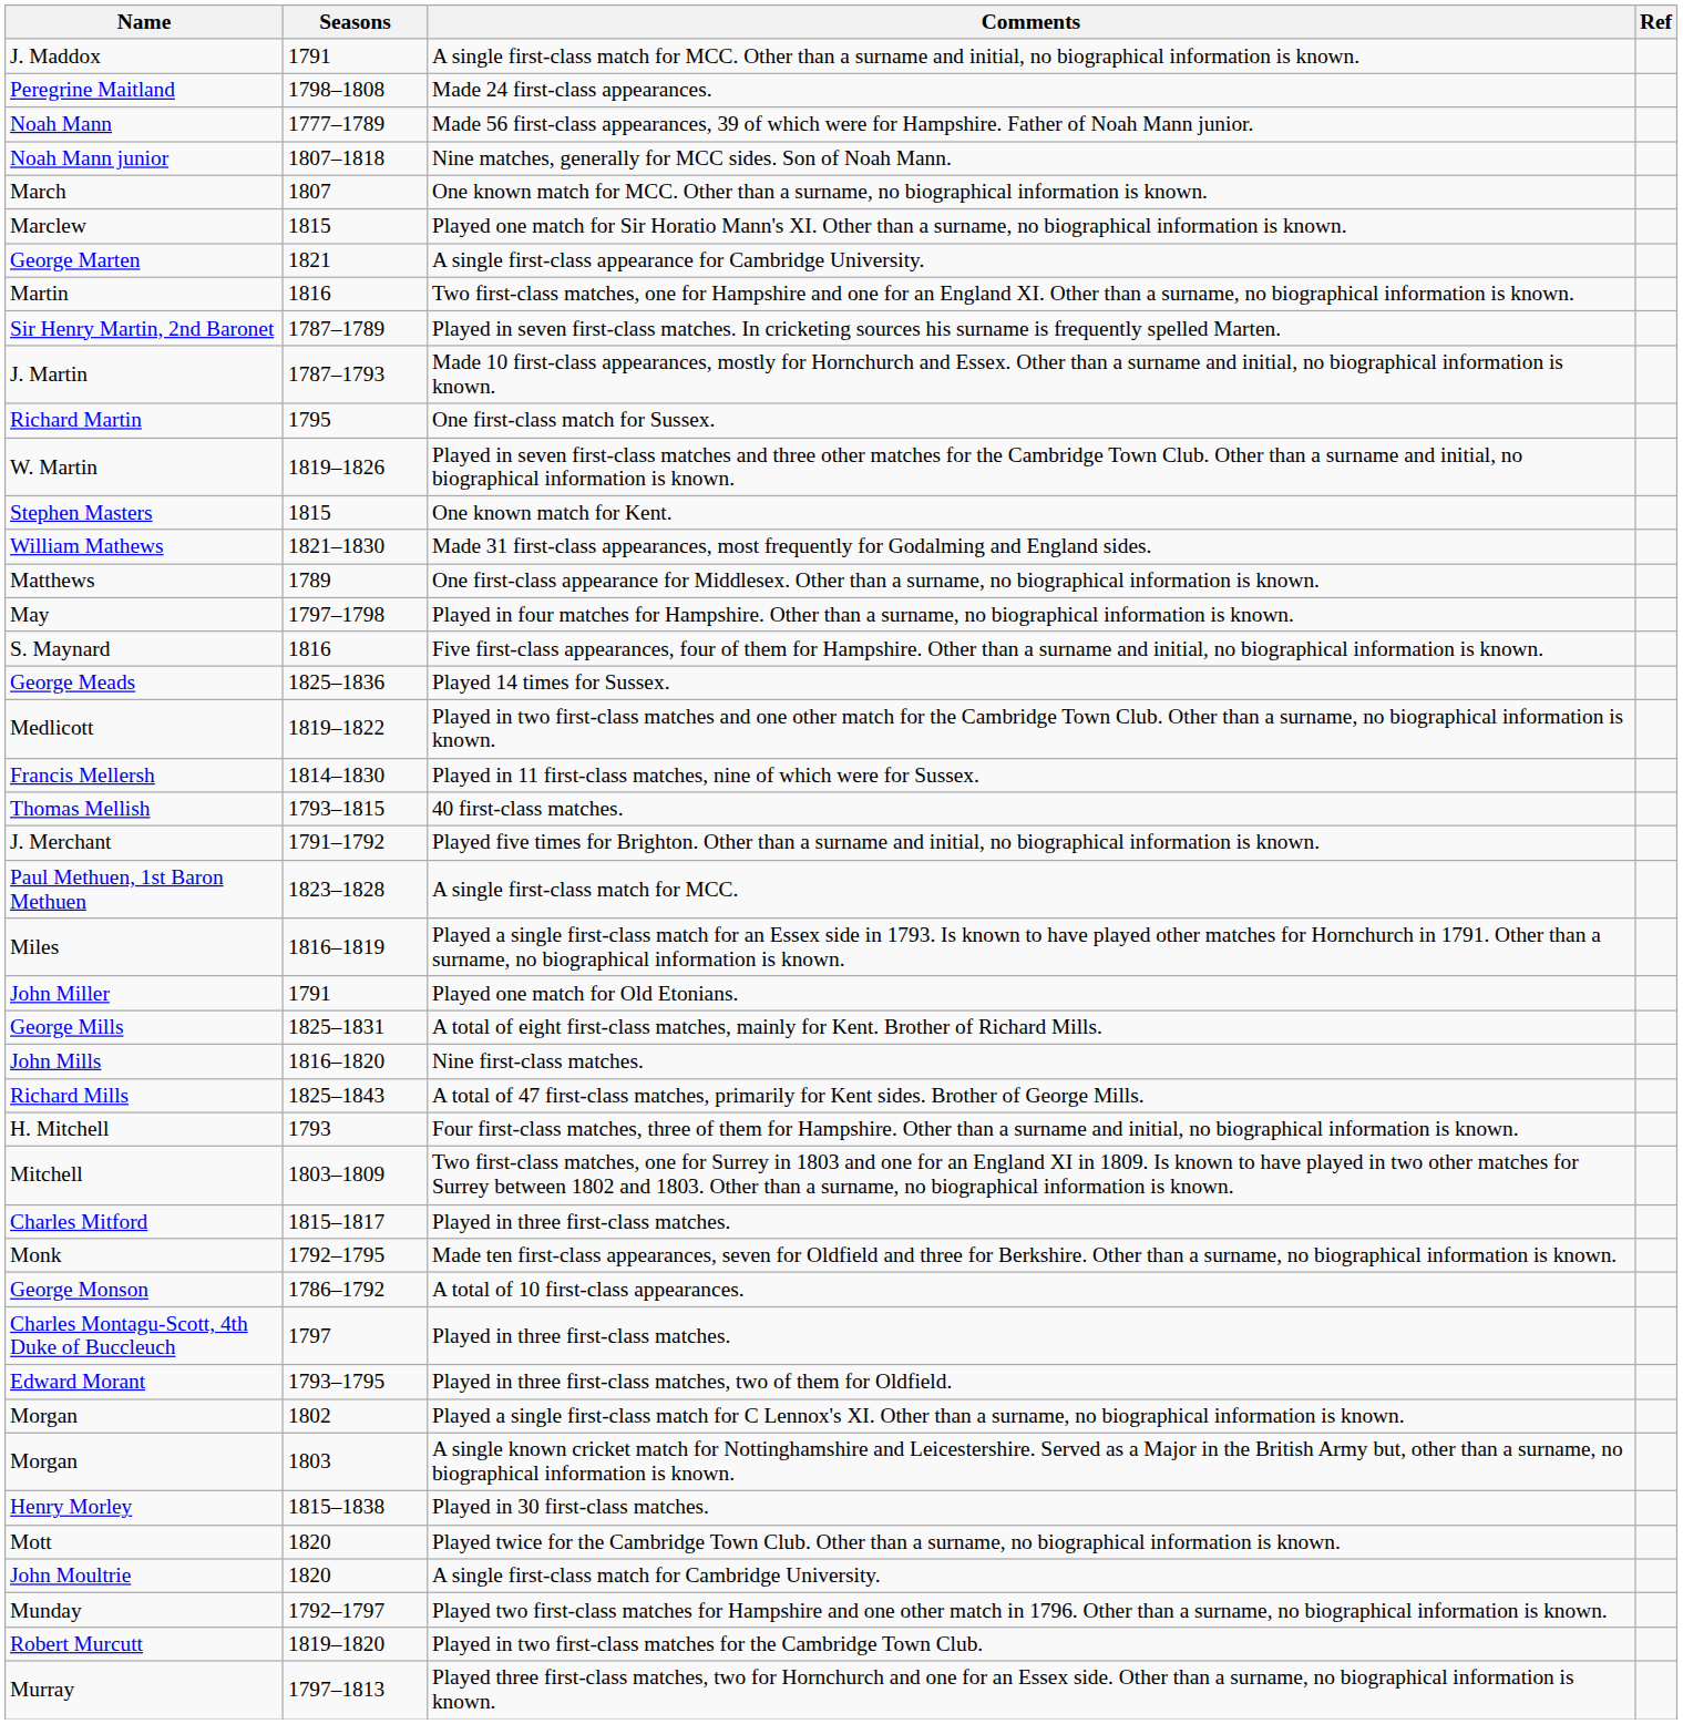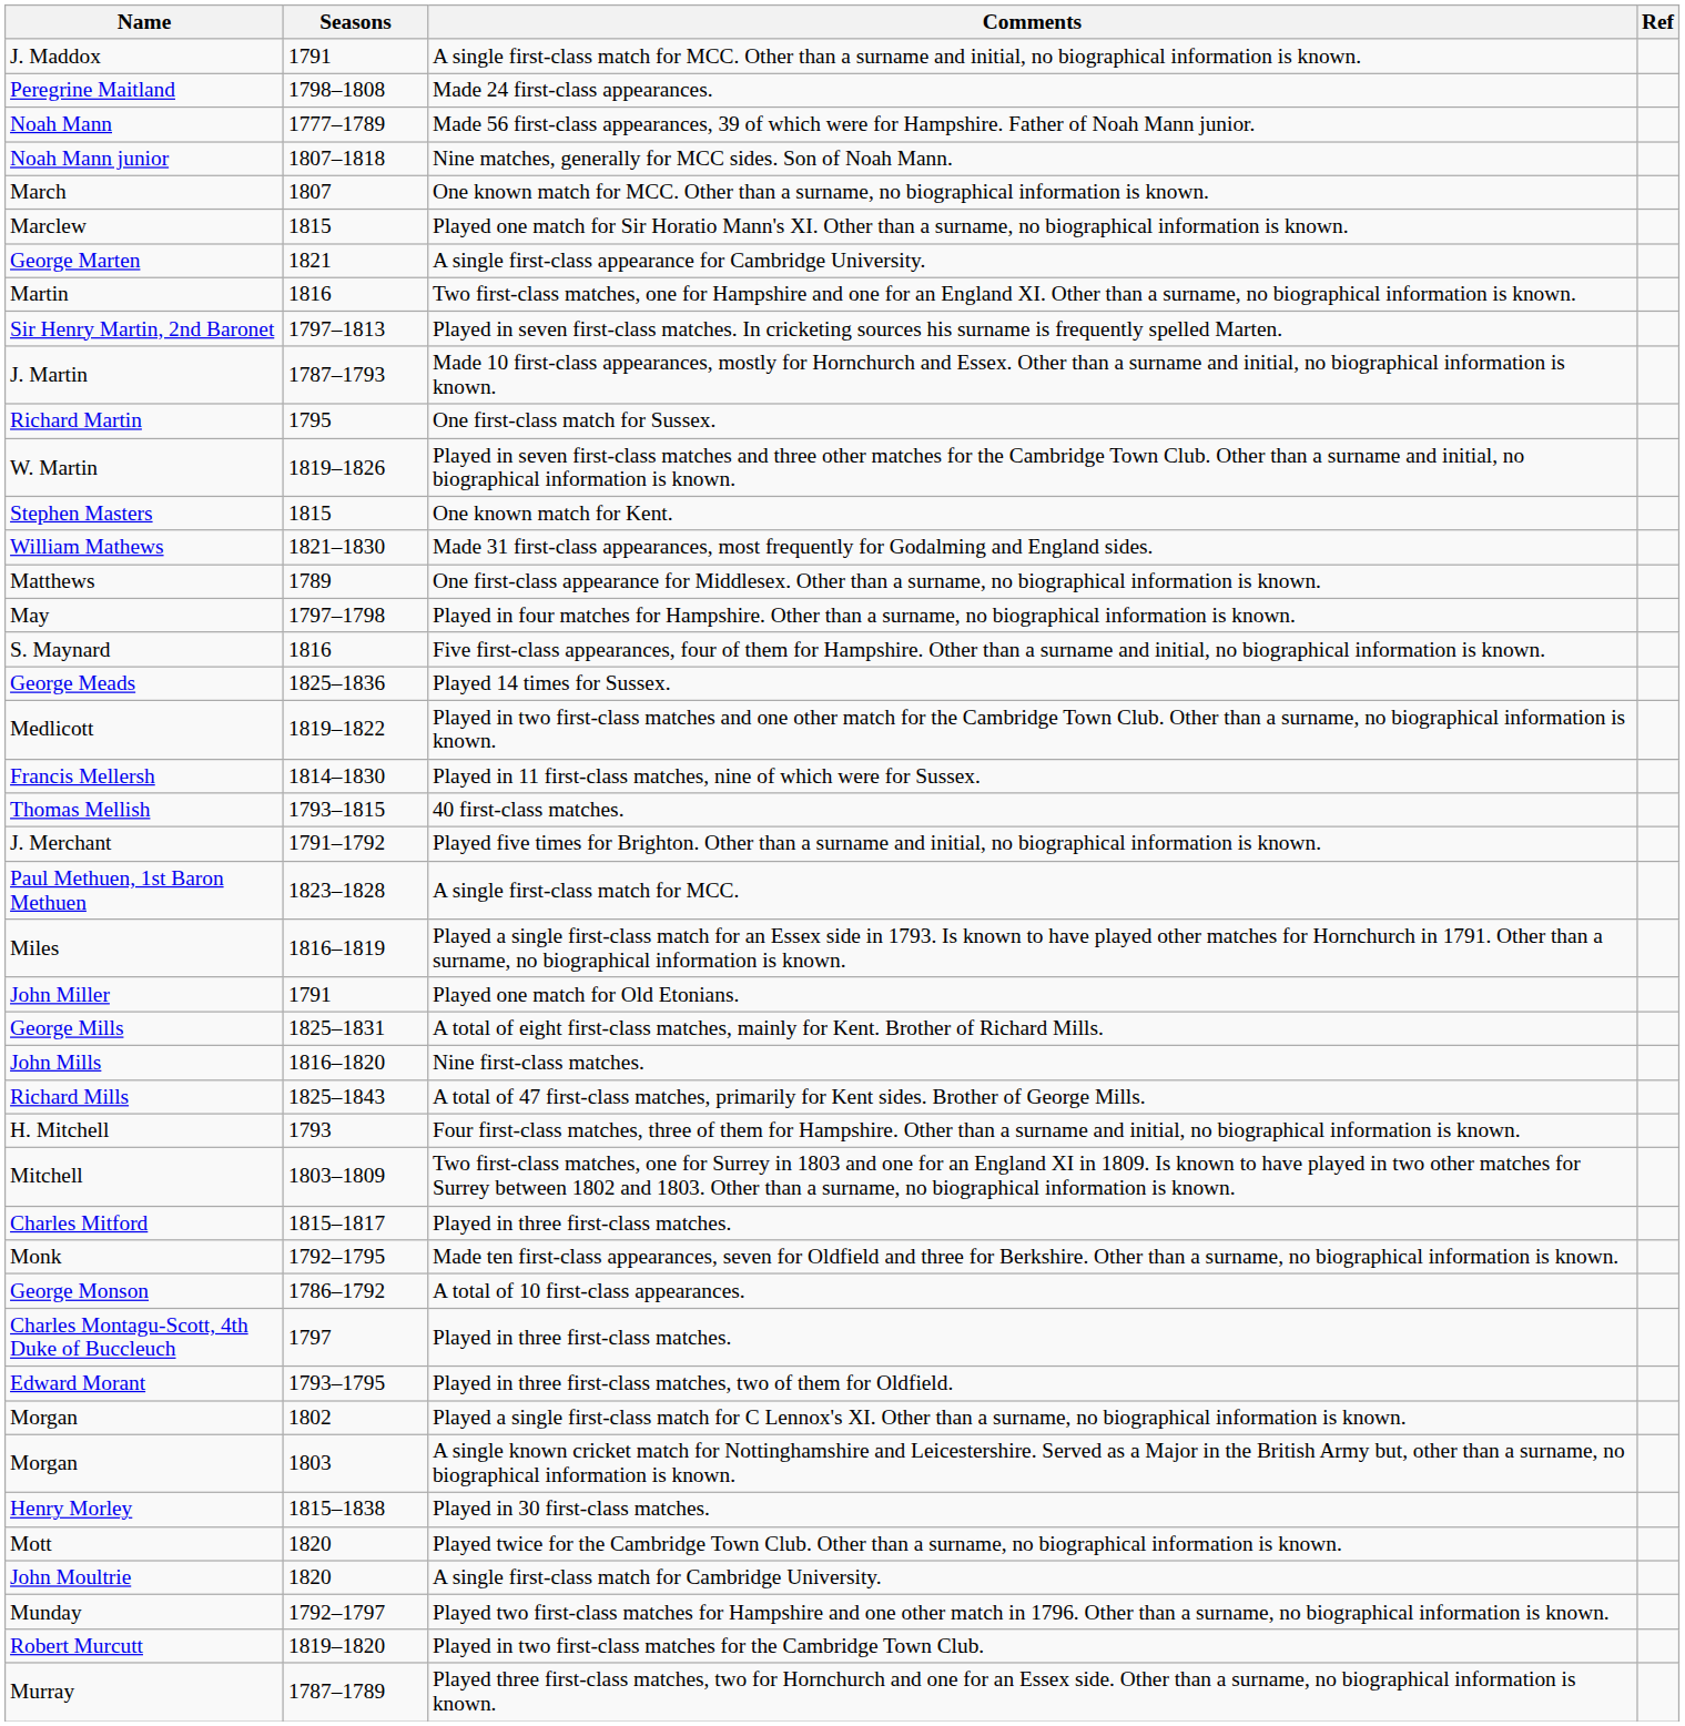 <table class="wikitable">
 <tr>
 <th style="width:200px">Name</th>
 <th style="width: 100px">Seasons</th>
 <th>Comments</th>
 <th>Ref</th>
 </tr>
 <tr>
 <td>J. Maddox</td>
 <td>1791</td>
 <td>A single first-class match for MCC. Other than a surname and initial, no biographical information is known.</td>
 <td></td>
 </tr>
 <tr>
 <td><a href='#'>Peregrine Maitland</a></td>
 <td>1798–1808</td>
 <td>Made 24 first-class appearances.</td>
 <td></td>
 </tr>
 <tr>
 <td><a href='#'>Noah Mann</a></td>
 <td>1777–1789</td>
 <td>Made 56 first-class appearances, 39 of which were for Hampshire. Father of Noah Mann junior.</td>
 <td></td>
 </tr>
 <tr>
 <td><a href='#'>Noah Mann junior</a></td>
 <td>1807–1818</td>
 <td>Nine matches, generally for MCC sides. Son of Noah Mann.</td>
 <td></td>
 </tr>
 <tr>
 <td>March</td>
 <td>1807</td>
 <td>One known match for MCC. Other than a surname, no biographical information is known.</td>
 <td></td>
 </tr>
 <tr>
 <td>Marclew</td>
 <td>1815</td>
 <td>Played one match for Sir Horatio Mann's XI. Other than a surname, no biographical information is known.</td>
 <td></td>
 </tr>
 <tr>
 <td><a href='#'>George Marten</a></td>
 <td>1821</td>
 <td>A single first-class appearance for Cambridge University.</td>
 <td></td>
 </tr>
 <tr>
 <td>Martin</td>
 <td>1816</td>
 <td>Two first-class matches, one for Hampshire and one for an England XI. Other than a surname, no biographical information is known.</td>
 <td></td>
 </tr>
 <tr>
 <td><a href='#'>Sir Henry Martin, 2nd Baronet</a></td>
-<td>1787–1789</td>
+<td>1797–1813</td>
 <td>Played in seven first-class matches. In cricketing sources his surname is frequently spelled Marten.</td>
 <td></td>
 </tr>
 <tr>
 <td>J. Martin</td>
 <td>1787–1793</td>
 <td>Made 10 first-class appearances, mostly for Hornchurch and Essex. Other than a surname and initial, no biographical information is known.</td>
 <td></td>
 </tr>
 <tr>
 <td><a href='#'>Richard Martin</a></td>
 <td>1795</td>
 <td>One first-class match for Sussex.</td>
 <td></td>
 </tr>
 <tr>
 <td>W. Martin</td>
 <td>1819–1826</td>
 <td>Played in seven first-class matches and three other matches for the Cambridge Town Club. Other than a surname and initial, no biographical information is known.</td>
 <td></td>
 </tr>
 <tr>
 <td><a href='#'>Stephen Masters</a></td>
 <td>1815</td>
 <td>One known match for Kent.</td>
 <td></td>
 </tr>
 <tr>
 <td><a href='#'>William Mathews</a></td>
 <td>1821–1830</td>
 <td>Made 31 first-class appearances, most frequently for Godalming and England sides.</td>
 <td></td>
 </tr>
 <tr>
 <td>Matthews</td>
 <td>1789</td>
 <td>One first-class appearance for Middlesex. Other than a surname, no biographical information is known.</td>
 <td></td>
 </tr>
 <tr>
 <td>May</td>
 <td>1797–1798</td>
 <td>Played in four matches for Hampshire. Other than a surname, no biographical information is known.</td>
 <td></td>
 </tr>
 <tr>
 <td>S. Maynard</td>
 <td>1816</td>
 <td>Five first-class appearances, four of them for Hampshire. Other than a surname and initial, no biographical information is known.</td>
 <td></td>
 </tr>
 <tr>
 <td><a href='#'>George Meads</a></td>
 <td>1825–1836</td>
 <td>Played 14 times for Sussex.</td>
 <td></td>
 </tr>
 <tr>
 <td>Medlicott</td>
 <td>1819–1822</td>
 <td>Played in two first-class matches and one other match for the Cambridge Town Club. Other than a surname, no biographical information is known.</td>
 <td></td>
 </tr>
 <tr>
 <td><a href='#'>Francis Mellersh</a></td>
 <td>1814–1830</td>
 <td>Played in 11 first-class matches, nine of which were for Sussex.</td>
 <td></td>
 </tr>
 <tr>
 <td><a href='#'>Thomas Mellish</a></td>
 <td>1793–1815</td>
 <td>40 first-class matches.</td>
 <td></td>
 </tr>
 <tr>
 <td>J. Merchant</td>
 <td>1791–1792</td>
 <td>Played five times for Brighton. Other than a surname and initial, no biographical information is known.</td>
 <td></td>
 </tr>
 <tr>
 <td><a href='#'>Paul Methuen, 1st Baron Methuen</a></td>
 <td>1823–1828</td>
 <td>A single first-class match for MCC.</td>
 <td></td>
 </tr>
 <tr>
 <td>Miles</td>
 <td>1816–1819</td>
 <td>Played a single first-class match for an Essex side in 1793. Is known to have played other matches for Hornchurch in 1791. Other than a surname, no biographical information is known.</td>
 <td></td>
 </tr>
 <tr>
 <td><a href='#'>John Miller</a></td>
 <td>1791</td>
 <td>Played one match for Old Etonians.</td>
 <td></td>
 </tr>
 <tr>
 <td><a href='#'>George Mills</a></td>
 <td>1825–1831</td>
 <td>A total of eight first-class matches, mainly for Kent. Brother of Richard Mills.</td>
 <td></td>
 </tr>
 <tr>
 <td><a href='#'>John Mills</a></td>
 <td>1816–1820</td>
 <td>Nine first-class matches.</td>
 <td></td>
 </tr>
 <tr>
 <td><a href='#'>Richard Mills</a></td>
 <td>1825–1843</td>
 <td>A total of 47 first-class matches, primarily for Kent sides. Brother of George Mills.</td>
 <td></td>
 </tr>
 <tr>
 <td>H. Mitchell</td>
 <td>1793</td>
 <td>Four first-class matches, three of them for Hampshire. Other than a surname and initial, no biographical information is known.</td>
 <td></td>
 </tr>
 <tr>
 <td>Mitchell</td>
 <td>1803–1809</td>
 <td>Two first-class matches, one for Surrey in 1803 and one for an England XI in 1809. Is known to have played in two other matches for Surrey between 1802 and 1803. Other than a surname, no biographical information is known.</td>
 <td></td>
 </tr>
 <tr>
 <td><a href='#'>Charles Mitford</a></td>
 <td>1815–1817</td>
 <td>Played in three first-class matches.</td>
 <td></td>
 </tr>
 <tr>
 <td>Monk</td>
 <td>1792–1795</td>
 <td>Made ten first-class appearances, seven for Oldfield and three for Berkshire. Other than a surname, no biographical information is known.</td>
 <td></td>
 </tr>
 <tr>
 <td><a href='#'>George Monson</a></td>
 <td>1786–1792</td>
 <td>A total of 10 first-class appearances.</td>
 <td></td>
 </tr>
 <tr>
 <td><a href='#'>Charles Montagu-Scott, 4th Duke of Buccleuch</a></td>
 <td>1797</td>
 <td>Played in three first-class matches.</td>
 <td></td>
 </tr>
 <tr>
 <td><a href='#'>Edward Morant</a></td>
 <td>1793–1795</td>
 <td>Played in three first-class matches, two of them for Oldfield.</td>
 <td></td>
 </tr>
 <tr>
 <td>Morgan</td>
 <td>1802</td>
 <td>Played a single first-class match for C Lennox's XI. Other than a surname, no biographical information is known.</td>
 <td></td>
 </tr>
 <tr>
 <td>Morgan</td>
 <td>1803</td>
 <td>A single known cricket match for Nottinghamshire and Leicestershire. Served as a Major in the British Army but, other than a surname, no biographical information is known.</td>
 <td></td>
 </tr>
 <tr>
 <td><a href='#'>Henry Morley</a></td>
 <td>1815–1838</td>
 <td>Played in 30 first-class matches.</td>
 <td></td>
 </tr>
 <tr>
 <td>Mott</td>
 <td>1820</td>
 <td>Played twice for the Cambridge Town Club. Other than a surname, no biographical information is known.</td>
 <td></td>
 </tr>
 <tr>
 <td><a href='#'>John Moultrie</a></td>
 <td>1820</td>
 <td>A single first-class match for Cambridge University.</td>
 <td></td>
 </tr>
 <tr>
 <td>Munday</td>
 <td>1792–1797</td>
 <td>Played two first-class matches for Hampshire and one other match in 1796. Other than a surname, no biographical information is known.</td>
 <td></td>
 </tr>
 <tr>
 <td><a href='#'>Robert Murcutt</a></td>
 <td>1819–1820</td>
 <td>Played in two first-class matches for the Cambridge Town Club.</td>
 <td></td>
 </tr>
 <tr>
 <td>Murray</td>
-<td>1797–1813</td>
+<td>1787–1789</td>
 <td>Played three first-class matches, two for Hornchurch and one for an Essex side. Other than a surname, no biographical information is known.</td>
 <td></td>
 </tr>
 </table>
